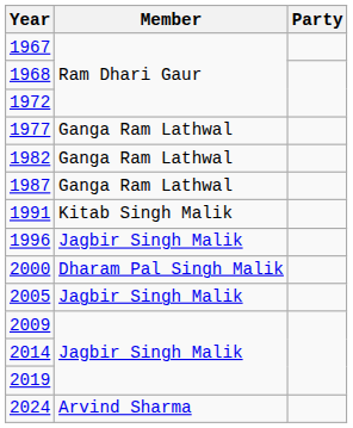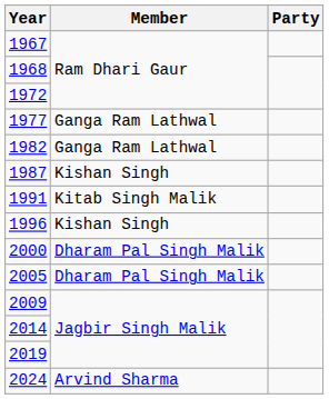 <table class="wikitable">
 <tr>
 <th>Year</th>
 <th>Member</th>
 <th colspan="2">Party</th>
 </tr>
 <tr>
 <td><a href='#'>1967</a></td>
 <td rowspan="3">Ram Dhari Gaur</td>
 <td></td>
 </tr>
 <tr>
 <td><a href='#'>1968</a></td>
 </tr>
 <tr>
 <td><a href='#'>1972</a></td>
 </tr>
 <tr>
 <td><a href='#'>1977</a></td>
 <td>Ganga Ram Lathwal</td>
 <td></td>
 </tr>
 <tr>
 <td><a href='#'>1982</a></td>
 <td>Ganga Ram Lathwal</td>
 <td></td>
 </tr>
 <tr>
 <td><a href='#'>1987</a></td>
-<td>Ganga Ram Lathwal</td>
+<td>Kishan Singh</td>
 </tr>
 <tr>
 <td><a href='#'>1991</a></td>
 <td>Kitab Singh Malik</td>
 <td></td>
 </tr>
 <tr>
 <td><a href='#'>1996</a></td>
-<td><a href='#'>Jagbir Singh Malik</a></td>
+<td>Kishan Singh</td>
 <td></td>
 </tr>
 <tr>
 <td><a href='#'>2000</a></td>
 <td><a href='#'>Dharam Pal Singh Malik</a></td>
 <td></td>
 </tr>
 <tr>
 <td><a href='#'>2005</a></td>
-<td><a href='#'>Jagbir Singh Malik</a></td>
+<td><a href='#'>Dharam Pal Singh Malik</a></td>
 <td></td>
 </tr>
 <tr>
 <td><a href='#'>2009</a></td>
 <td rowspan=3><a href='#'>Jagbir Singh Malik</a></td>
 </tr>
 <tr>
 <td><a href='#'>2014</a></td>
 </tr>
 <tr>
 <td><a href='#'>2019</a></td>
 </tr>
 <tr>
 <td><a href='#'>2024</a></td>
 <td rowspan=1><a href='#'>Arvind Sharma</a></td>
 <td></td>
 </tr>
 </table>
